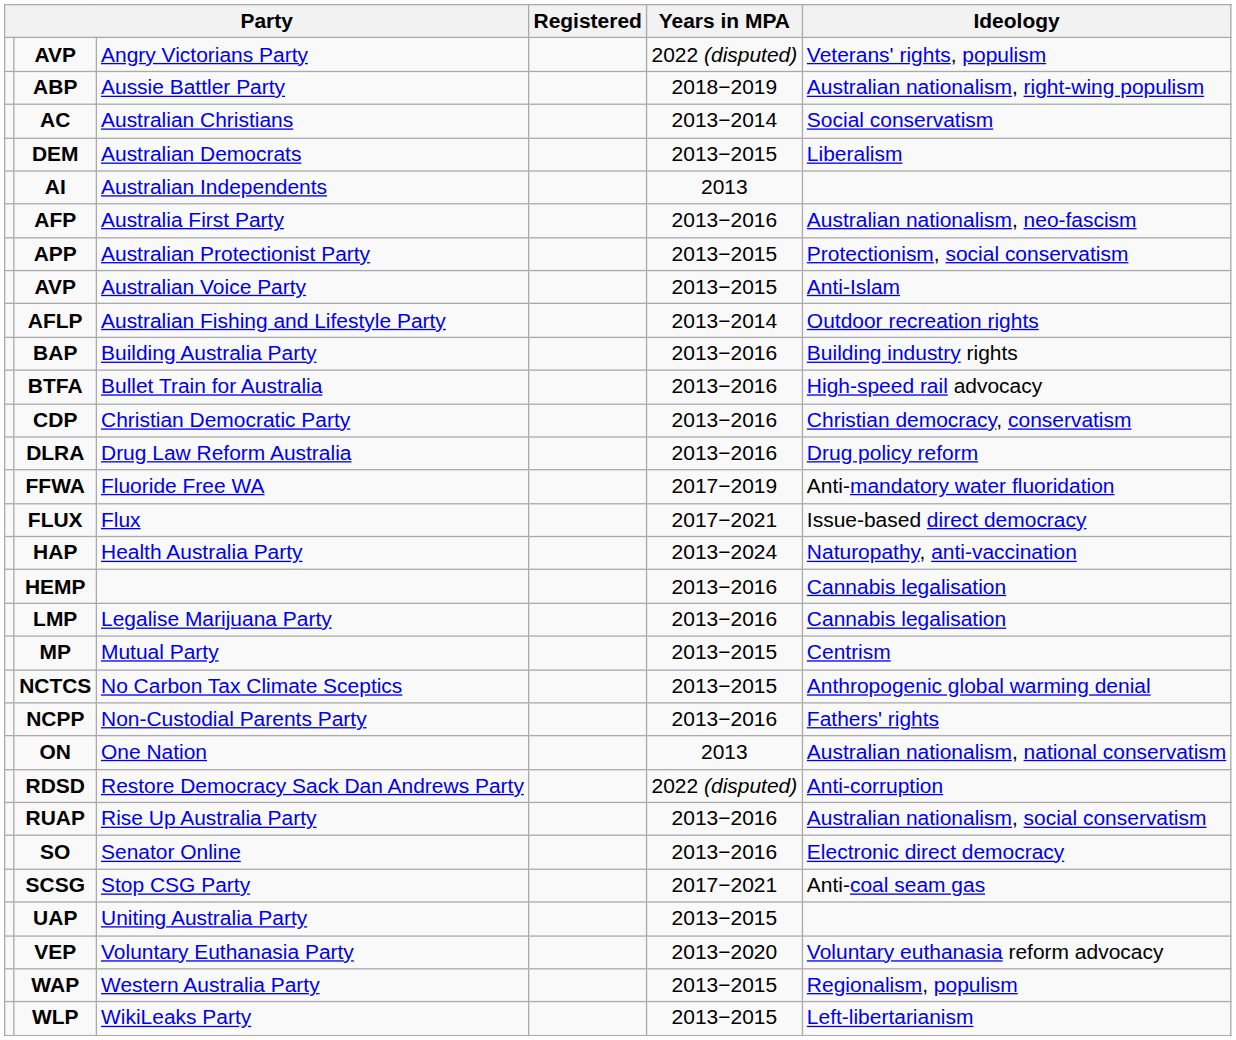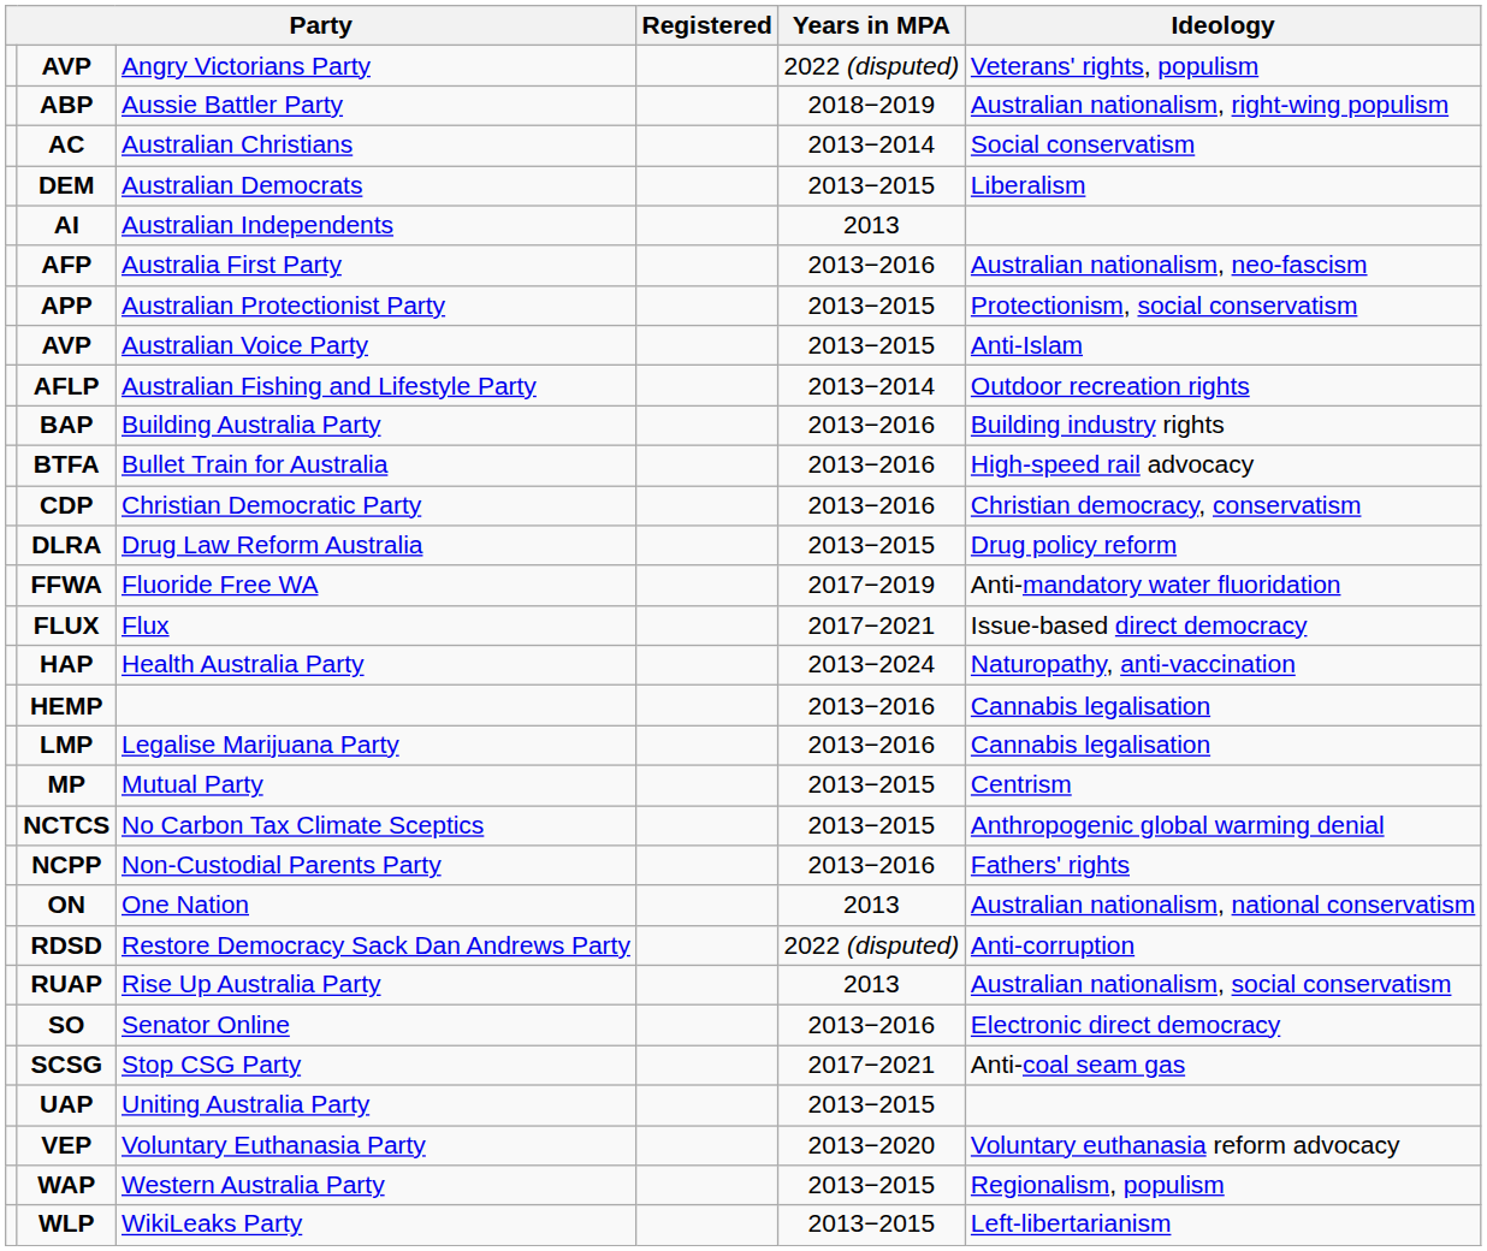 <table class="wikitable" style="text-align:center">
 <tr>
 <th colspan=3>Party</th>
 <th>Registered</th>
 <th>Years in MPA</th>
 <th>Ideology</th>
 </tr>
 <tr>
 <td></td>
 <td><strong>AVP</strong></td>
 <td align=left><a href='#'>Angry Victorians Party</a></td>
 <td></td>
 <td>2022 <em>(disputed)</em></td>
 <td align=left><a href='#'>Veterans' rights</a>, <a href='#'>populism</a></td>
 </tr>
 <tr>
 <td></td>
 <td><strong>ABP</strong></td>
 <td align=left><a href='#'>Aussie Battler Party</a></td>
 <td></td>
 <td>2018−2019</td>
 <td align=left><a href='#'>Australian nationalism</a>, <a href='#'>right-wing populism</a></td>
 </tr>
 <tr>
 <td></td>
 <td><strong>AC</strong></td>
 <td align=left><a href='#'>Australian Christians</a></td>
 <td></td>
 <td>2013−2014</td>
 <td align=left><a href='#'>Social conservatism</a></td>
 </tr>
 <tr>
 <td></td>
 <td><strong>DEM</strong></td>
 <td align=left><a href='#'>Australian Democrats</a></td>
 <td></td>
 <td>2013−2015</td>
 <td align=left><a href='#'>Liberalism</a></td>
 </tr>
 <tr>
 <td></td>
 <td><strong>AI</strong></td>
 <td align=left><a href='#'>Australian Independents</a></td>
 <td></td>
 <td>2013</td>
 <td align=left></td>
 </tr>
 <tr>
 <td></td>
 <td><strong>AFP</strong></td>
 <td align=left><a href='#'>Australia First Party</a></td>
 <td></td>
 <td>2013−2016</td>
 <td align=left><a href='#'>Australian nationalism</a>, <a href='#'>neo-fascism</a></td>
 </tr>
 <tr>
 <td></td>
 <td><strong>APP</strong></td>
 <td align=left><a href='#'>Australian Protectionist Party</a></td>
 <td></td>
 <td>2013−2015</td>
 <td align=left><a href='#'>Protectionism</a>, <a href='#'>social conservatism</a></td>
 </tr>
 <tr>
 <td></td>
 <td><strong>AVP</strong></td>
 <td align=left><a href='#'>Australian Voice Party</a></td>
 <td></td>
 <td>2013−2015</td>
 <td align=left><a href='#'>Anti-Islam</a></td>
 </tr>
 <tr>
 <td></td>
 <td><strong>AFLP</strong></td>
 <td align=left><a href='#'>Australian Fishing and Lifestyle Party</a></td>
 <td></td>
 <td>2013−2014</td>
 <td align=left><a href='#'>Outdoor recreation rights</a></td>
 </tr>
 <tr>
 <td></td>
 <td><strong>BAP</strong></td>
 <td align=left><a href='#'>Building Australia Party</a></td>
 <td></td>
 <td>2013−2016</td>
 <td align=left><a href='#'>Building industry</a> rights</td>
 </tr>
 <tr>
 <td></td>
 <td><strong>BTFA</strong></td>
 <td align=left><a href='#'>Bullet Train for Australia</a></td>
 <td></td>
 <td>2013−2016</td>
 <td align=left><a href='#'>High-speed rail</a> advocacy</td>
 </tr>
 <tr>
 <td></td>
 <td><strong>CDP</strong></td>
 <td align=left><a href='#'>Christian Democratic Party</a></td>
 <td></td>
 <td>2013−2016</td>
 <td align=left><a href='#'>Christian democracy</a>, <a href='#'>conservatism</a></td>
 </tr>
 <tr>
 <td></td>
 <td><strong>DLRA</strong></td>
 <td align=left><a href='#'>Drug Law Reform Australia</a></td>
 <td></td>
-<td>2013−2016</td>
+<td>2013−2015</td>
 <td align=left><a href='#'>Drug policy reform</a></td>
 </tr>
 <tr>
 <td></td>
 <td><strong>FFWA</strong></td>
 <td align=left><a href='#'>Fluoride Free WA</a></td>
 <td></td>
 <td>2017−2019</td>
 <td align=left>Anti-<a href='#'>mandatory water fluoridation</a></td>
 </tr>
 <tr>
 <td></td>
 <td><strong>FLUX</strong></td>
 <td align=left><a href='#'>Flux</a></td>
 <td></td>
 <td>2017−2021</td>
 <td align=left>Issue-based <a href='#'>direct democracy</a></td>
 </tr>
 <tr>
 <td></td>
 <td><strong>HAP</strong></td>
 <td align=left><a href='#'>Health Australia Party</a></td>
 <td></td>
 <td>2013−2024</td>
 <td align=left><a href='#'>Naturopathy</a>, <a href='#'>anti-vaccination</a></td>
 </tr>
 <tr>
 <td></td>
 <td><strong>HEMP</strong></td>
 <td align=left></td>
 <td></td>
 <td>2013−2016</td>
 <td align=left><a href='#'>Cannabis legalisation</a></td>
 </tr>
 <tr>
 <td></td>
 <td><strong>LMP</strong></td>
 <td align=left><a href='#'>Legalise Marijuana Party</a></td>
 <td></td>
 <td>2013−2016</td>
 <td align=left><a href='#'>Cannabis legalisation</a></td>
 </tr>
 <tr>
 <td></td>
 <td><strong>MP</strong></td>
 <td align=left><a href='#'>Mutual Party</a></td>
 <td></td>
 <td>2013−2015</td>
 <td align=left><a href='#'>Centrism</a></td>
 </tr>
 <tr>
 <td></td>
 <td><strong>NCTCS</strong></td>
 <td align=left><a href='#'>No Carbon Tax Climate Sceptics</a></td>
 <td></td>
 <td>2013−2015</td>
 <td align=left><a href='#'>Anthropogenic global warming denial</a></td>
 </tr>
 <tr>
 <td></td>
 <td><strong>NCPP</strong></td>
 <td align=left><a href='#'>Non-Custodial Parents Party</a></td>
 <td></td>
 <td>2013−2016</td>
 <td align=left><a href='#'>Fathers' rights</a></td>
 </tr>
 <tr>
 <td></td>
 <td><strong>ON</strong></td>
 <td align=left><a href='#'>One Nation</a></td>
 <td></td>
 <td>2013</td>
 <td align=left><a href='#'>Australian nationalism</a>, <a href='#'>national conservatism</a></td>
 </tr>
 <tr>
 <td></td>
 <td><strong>RDSD</strong></td>
 <td align=left><a href='#'>Restore Democracy Sack Dan Andrews Party</a></td>
 <td></td>
 <td>2022 <em>(disputed)</em></td>
 <td align=left><a href='#'>Anti-corruption</a></td>
 </tr>
 <tr>
 <td></td>
 <td><strong>RUAP</strong></td>
 <td align=left><a href='#'>Rise Up Australia Party</a></td>
 <td></td>
-<td>2013−2016</td>
+<td>2013</td>
 <td align=left><a href='#'>Australian nationalism</a>, <a href='#'>social conservatism</a></td>
 </tr>
 <tr>
 <td></td>
 <td><strong>SO</strong></td>
 <td align=left><a href='#'>Senator Online</a></td>
 <td></td>
 <td>2013−2016</td>
 <td align=left><a href='#'>Electronic direct democracy</a></td>
 </tr>
 <tr>
 <td></td>
 <td><strong>SCSG</strong></td>
 <td align=left><a href='#'>Stop CSG Party</a></td>
 <td></td>
 <td>2017−2021</td>
 <td align=left>Anti-<a href='#'>coal seam gas</a></td>
 </tr>
 <tr>
 <td></td>
 <td><strong>UAP</strong></td>
 <td align=left><a href='#'>Uniting Australia Party</a></td>
 <td></td>
 <td>2013−2015</td>
 <td align=left></td>
 </tr>
 <tr>
 <td></td>
 <td><strong>VEP</strong></td>
 <td align=left><a href='#'>Voluntary Euthanasia Party</a></td>
 <td></td>
 <td>2013−2020</td>
 <td align=left><a href='#'>Voluntary euthanasia</a> reform advocacy</td>
 </tr>
 <tr>
 <td></td>
 <td><strong>WAP</strong></td>
 <td align=left><a href='#'>Western Australia Party</a></td>
 <td></td>
 <td>2013−2015</td>
 <td align=left><a href='#'>Regionalism</a>, <a href='#'>populism</a></td>
 </tr>
 <tr>
 <td></td>
 <td><strong>WLP</strong></td>
 <td align=left><a href='#'>WikiLeaks Party</a></td>
 <td></td>
 <td>2013−2015</td>
 <td align=left><a href='#'>Left-libertarianism</a></td>
 </tr>
 </table>
